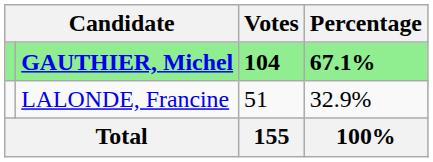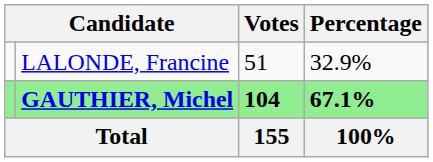 <table class="wikitable">
 <tr>
 <th colspan="2">Candidate</th>
 <th>Votes</th>
 <th>Percentage</th>
+</tr>
+<tr>
+<td></td>
+<td><a href='#'>LALONDE, Francine</a></td>
+<td>51</td>
+<td>32.9%</td>
 </tr>
 <tr style="background:lightgreen;">
 <td></td>
 <td><strong><a href='#'>GAUTHIER, Michel</a></strong></td>
 <td><strong>104</strong></td>
 <td><strong>67.1%</strong></td>
 </tr>
 <tr>
-<td></td>
-<td><a href='#'>LALONDE, Francine</a></td>
-<td>51</td>
-<td>32.9%</td>
-</tr>
-<tr>
 <th colspan="2">Total</th>
 <th>155</th>
 <th>100%</th>
 </tr>
 </table>
